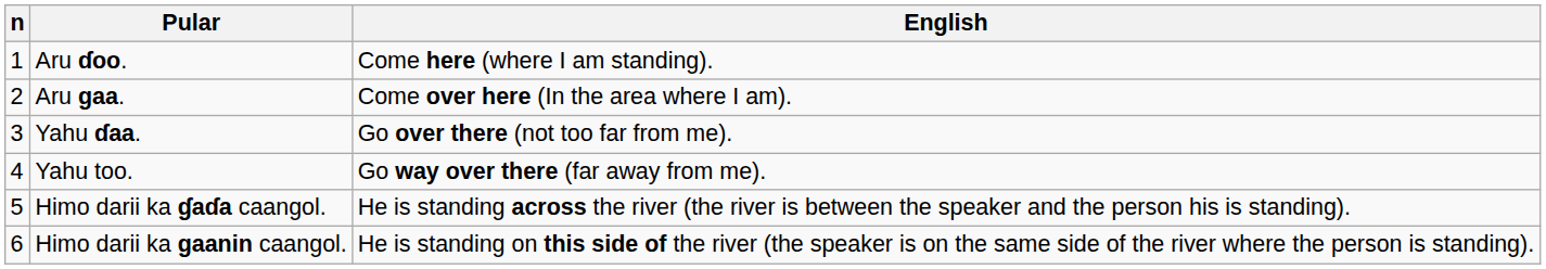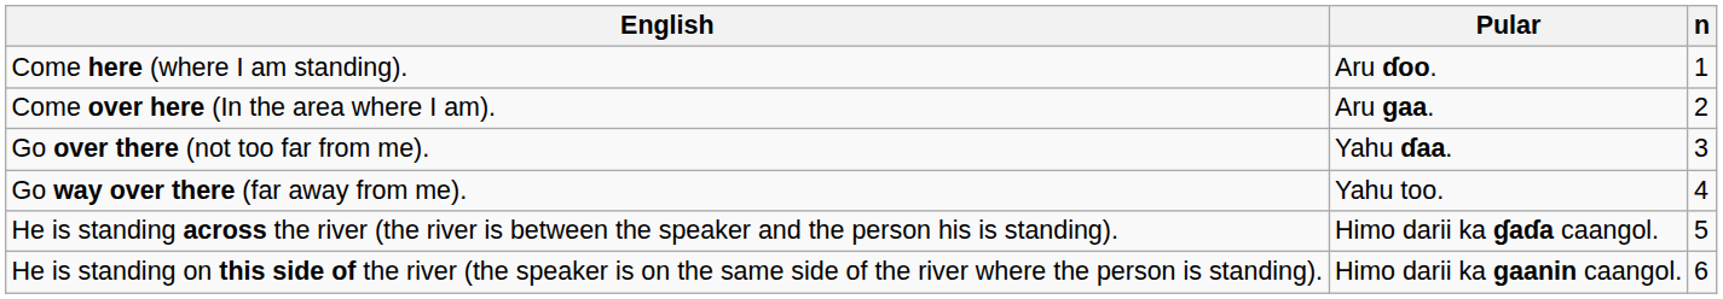 <table class="wikitable sortable">
 <tr>
+<th>English</th>
+<th>Pular</th>
 <th>n</th>
-<th>Pular</th>
-<th>English</th>
 </tr>
 <tr>
+<td>Come <strong>here</strong> (where I am standing).</td>
+<td>Aru <strong>ɗoo</strong>.</td>
 <td>1</td>
-<td>Aru <strong>ɗoo</strong>.</td>
-<td>Come <strong>here</strong> (where I am standing).</td>
 </tr>
 <tr>
+<td>Come <strong>over here</strong> (In the area where I am).</td>
+<td>Aru <strong>gaa</strong>.</td>
 <td>2</td>
-<td>Aru <strong>gaa</strong>.</td>
-<td>Come <strong>over here</strong> (In the area where I am).</td>
 </tr>
 <tr>
+<td>Go <strong>over there</strong> (not too far from me).</td>
+<td>Yahu <strong>ɗaa</strong>.</td>
 <td>3</td>
-<td>Yahu <strong>ɗaa</strong>.</td>
-<td>Go <strong>over there</strong> (not too far from me).</td>
 </tr>
 <tr>
+<td>Go <strong>way over there</strong> (far away from me).</td>
+<td>Yahu too.</td>
 <td>4</td>
-<td>Yahu too.</td>
-<td>Go <strong>way over there</strong> (far away from me).</td>
 </tr>
 <tr>
+<td>He is standing <strong>across</strong> the river (the river is between the speaker and the person his is standing).</td>
+<td>Himo darii ka <strong>ɠaɗa</strong> caangol.</td>
 <td>5</td>
-<td>Himo darii ka <strong>ɠaɗa</strong> caangol.</td>
-<td>He is standing <strong>across</strong> the river (the river is between the speaker and the person his is standing).</td>
 </tr>
 <tr>
+<td>He is standing on <strong>this side of</strong> the river (the speaker is on the same side of the river where the person is standing).</td>
+<td>Himo darii ka <strong>gaanin</strong> caangol.</td>
 <td>6</td>
-<td>Himo darii ka <strong>gaanin</strong> caangol.</td>
-<td>He is standing on <strong>this side of</strong> the river (the speaker is on the same side of the river where the person is standing).</td>
 </tr>
 </table>
